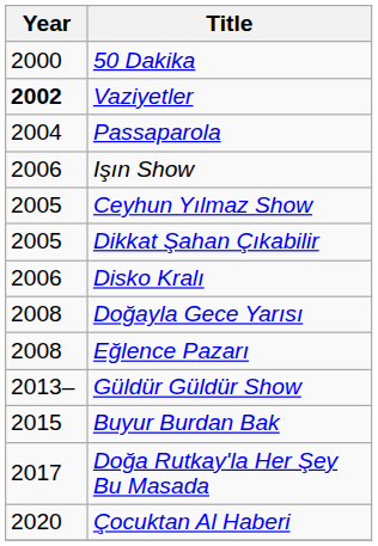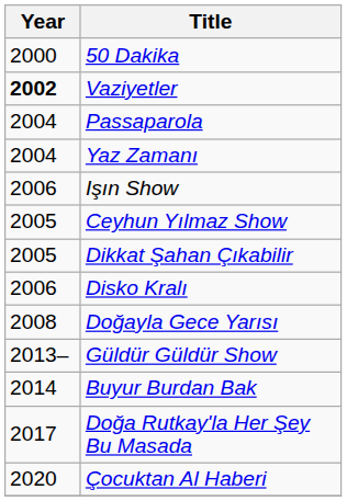 <table class="wikitable">
 <tr>
 <th width="50">Year</th>
 <th width="190">Title</th>
 </tr>
 <tr>
 <td>2000</td>
 <td><em><a href='#'>50 Dakika</a></em></td>
 </tr>
 <tr>
 <td><strong>2002</strong></td>
 <td><em><a href='#'>Vaziyetler</a></em></td>
 </tr>
 <tr>
 <td>2004</td>
 <td><em><a href='#'>Passaparola</a></em></td>
+</tr>
+<tr>
+<td>2004</td>
+<td><em><a href='#'>Yaz Zamanı</a></em></td>
 </tr>
 <tr>
 <td>2006</td>
 <td><em>Işın Show</em></td>
 </tr>
 <tr>
 <td>2005</td>
 <td><em><a href='#'>Ceyhun Yılmaz Show</a></em></td>
 </tr>
 <tr>
 <td>2005</td>
 <td><em><a href='#'>Dikkat Şahan Çıkabilir</a></em></td>
 </tr>
 <tr>
 <td>2006</td>
 <td><em><a href='#'>Disko Kralı</a></em></td>
 </tr>
 <tr>
 <td>2008</td>
 <td><em><a href='#'>Doğayla Gece Yarısı</a></em></td>
 </tr>
 <tr>
-<td>2008</td>
-<td><em><a href='#'>Eğlence Pazarı</a></em></td>
-</tr>
-<tr>
 <td>2013–</td>
 <td><em><a href='#'>Güldür Güldür Show</a></em></td>
 </tr>
 <tr>
-<td>2015</td>
+<td>2014</td>
 <td><em><a href='#'>Buyur Burdan Bak</a></em></td>
 </tr>
 <tr>
 <td>2017</td>
 <td><em><a href='#'>Doğa Rutkay'la Her Şey Bu Masada</a></em></td>
 </tr>
 <tr>
 <td>2020</td>
 <td><em><a href='#'>Çocuktan Al Haberi</a></em></td>
 </tr>
 <tr>
 </tr>
 </table>
